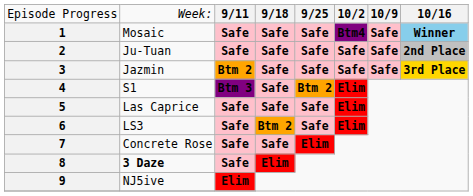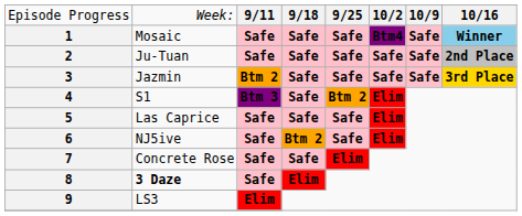 <table class="wikitable">
 <tr>
 <td>Episode Progress</td>
 <td align="right"><em>Week:</em></td>
 <th>9/11</th>
 <th>9/18</th>
 <th>9/25</th>
 <th>10/2</th>
 <th>10/9</th>
 <th>10/16</th>
 </tr>
 <tr>
 <th>1</th>
 <td>Mosaic</td>
 <td bgcolor="pink" align="center"><strong>Safe</strong></td>
 <td bgcolor="pink" align="center"><strong>Safe</strong></td>
 <td bgcolor="pink" align="center"><strong>Safe</strong></td>
 <td bgcolor="purple" align ="center"><strong>Btm4</strong></td>
 <td bgcolor="pink" align = "center"><strong>Safe</strong></td>
 <td bgcolor="skyblue" align="center"><strong>Winner</strong></td>
 </tr>
 <tr>
 <th>2</th>
 <td>Ju-Tuan</td>
 <td bgcolor="pink" align="center"><strong>Safe</strong></td>
 <td bgcolor="pink" align="center"><strong>Safe</strong></td>
 <td bgcolor="pink" align="center"><strong>Safe</strong></td>
 <td bgcolor="pink" align ="center"><strong>Safe</strong></td>
 <td bgcolor="pink" align ="center"><strong>Safe</strong></td>
 <td bgcolor="silver" align="center"><strong>2nd Place</strong></td>
 </tr>
 <tr>
 <th>3</th>
 <td>Jazmin</td>
 <td bgcolor="orange" align="center"><strong>Btm 2</strong></td>
 <td bgcolor="pink" align="center"><strong>Safe</strong></td>
 <td bgcolor="pink" align="center"><strong>Safe</strong></td>
 <td bgcolor="Pink" align ="center"><strong>Safe</strong></td>
 <td bgcolor="pink" align ="center"><strong>Safe</strong></td>
 <td bgcolor="gold" align="center"><strong>3rd Place</strong></td>
 </tr>
 <tr>
 <th>4</th>
 <td>S1</td>
 <td bgcolor="purple" align="center"><strong>Btm 3</strong></td>
 <td bgcolor="pink" align="center"><strong>Safe</strong></td>
 <td bgcolor="orange" align="center"><strong>Btm 2</strong></td>
 <td bgcolor="red" align="center"><strong>Elim</strong></td>
 </tr>
 <tr>
 <th>5</th>
 <td>Las Caprice</td>
 <td bgcolor="pink" align="center"><strong>Safe</strong></td>
 <td bgcolor="pink" align="center"><strong>Safe</strong></td>
 <td bgcolor="pink" align="center"><strong>Safe</strong></td>
 <td bgcolor="red" align="center"><strong>Elim</strong></td>
 </tr>
 <tr>
 <th>6</th>
-<td>LS3</td>
+<td>NJ5ive</td>
 <td bgcolor="pink" align="center"><strong>Safe</strong></td>
 <td bgcolor="orange" align="center"><strong>Btm 2</strong></td>
 <td bgcolor="pink" align="center"><strong>Safe</strong></td>
 <td bgcolor="red" align="center"><strong>Elim</strong></td>
 </tr>
 <tr>
 <th>7</th>
 <td>Concrete Rose</td>
 <td bgcolor="pink" align="center"><strong>Safe</strong></td>
 <td bgcolor="pink" align="center"><strong>Safe</strong></td>
 <td bgcolor="red" align="center"><strong>Elim</strong></td>
 </tr>
 <tr>
 <th>8</th>
 <td><strong>3 Daze</strong></td>
 <td bgcolor="pink" align="center"><strong>Safe</strong></td>
 <td bgcolor="red" align="center"><strong>Elim</strong></td>
 </tr>
 <tr>
 <th>9</th>
-<td>NJ5ive</td>
+<td>LS3</td>
 <td bgcolor="red" align="center"><strong>Elim</strong></td>
 </tr>
 <tr>
 </tr>
 </table>
